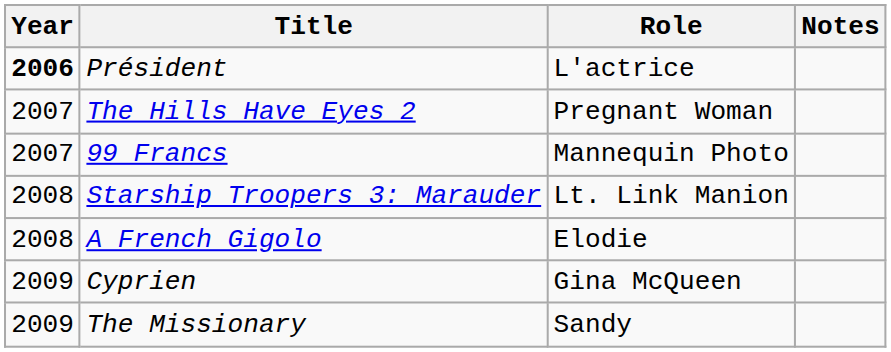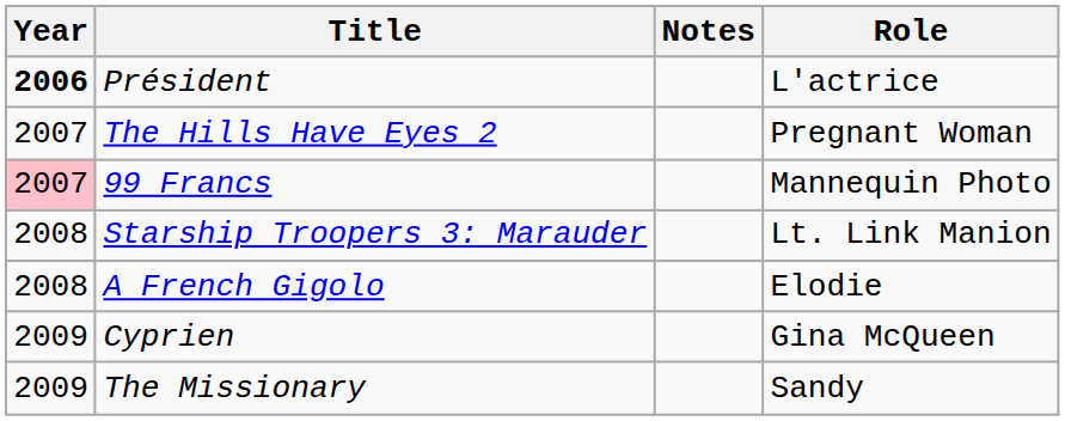 <table class=wikitable>
 <tr>
 <th>Year</th>
 <th>Title</th>
+<th>Notes</th>
 <th>Role</th>
-<th>Notes</th>
 </tr>
 <tr>
 <td><strong>2006</strong></td>
 <td><em>Président</em></td>
+<td></td>
 <td>L'actrice</td>
-<td></td>
 </tr>
 <tr>
 <td>2007</td>
 <td><em><a href='#'>The Hills Have Eyes 2</a></em></td>
+<td></td>
 <td>Pregnant Woman</td>
-<td></td>
 </tr>
 <tr>
-<td>2007</td>
+<td style="background: pink;">2007</td>
 <td><em><a href='#'>99 Francs</a></em></td>
+<td></td>
 <td>Mannequin Photo</td>
-<td></td>
 </tr>
 <tr>
 <td>2008</td>
 <td><em><a href='#'>Starship Troopers 3: Marauder</a></em></td>
+<td></td>
 <td>Lt. Link Manion</td>
-<td></td>
 </tr>
 <tr>
 <td>2008</td>
 <td><em><a href='#'>A French Gigolo</a></em></td>
+<td></td>
 <td>Elodie</td>
-<td></td>
 </tr>
 <tr>
 <td>2009</td>
 <td><em>Cyprien</em></td>
+<td></td>
 <td>Gina McQueen</td>
-<td></td>
 </tr>
 <tr>
 <td>2009</td>
 <td><em>The Missionary</em></td>
+<td></td>
 <td>Sandy</td>
-<td></td>
 </tr>
 </table>
